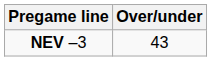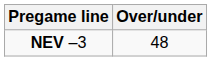 <table class="wikitable">
 <tr align="center">
 <th style=>Pregame line</th>
 <th style=>Over/under</th>
 </tr>
 <tr align="center">
 <td><strong>NEV</strong> –3</td>
-<td>43</td>
+<td>48</td>
 </tr>
 </table>
